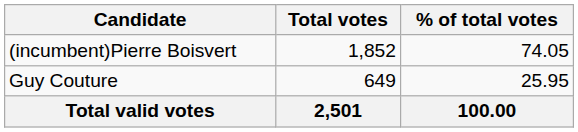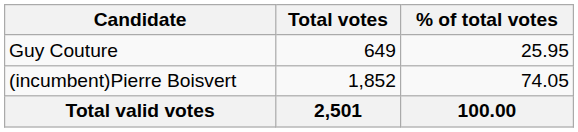 <table style="width:475px;" class="wikitable">
 <tr bgcolor="#EEEEEE">
 <th align="left">Candidate</th>
 <th align="right">Total votes</th>
 <th align="right">% of total votes</th>
 </tr>
 <tr>
+<td align="left">Guy Couture</td>
+<td align="right">649</td>
+<td align="right">25.95</td>
+</tr>
+<tr>
 <td align="left">(incumbent)Pierre Boisvert</td>
 <td align="right">1,852</td>
 <td align="right">74.05</td>
-</tr>
-<tr>
-<td align="left">Guy Couture</td>
-<td align="right">649</td>
-<td align="right">25.95</td>
 </tr>
 <tr bgcolor="#EEEEEE">
 <th align="left">Total valid votes</th>
 <th align="right"><strong>2,501</strong></th>
 <th align="right"><strong>100.00</strong></th>
 </tr>
 </table>
